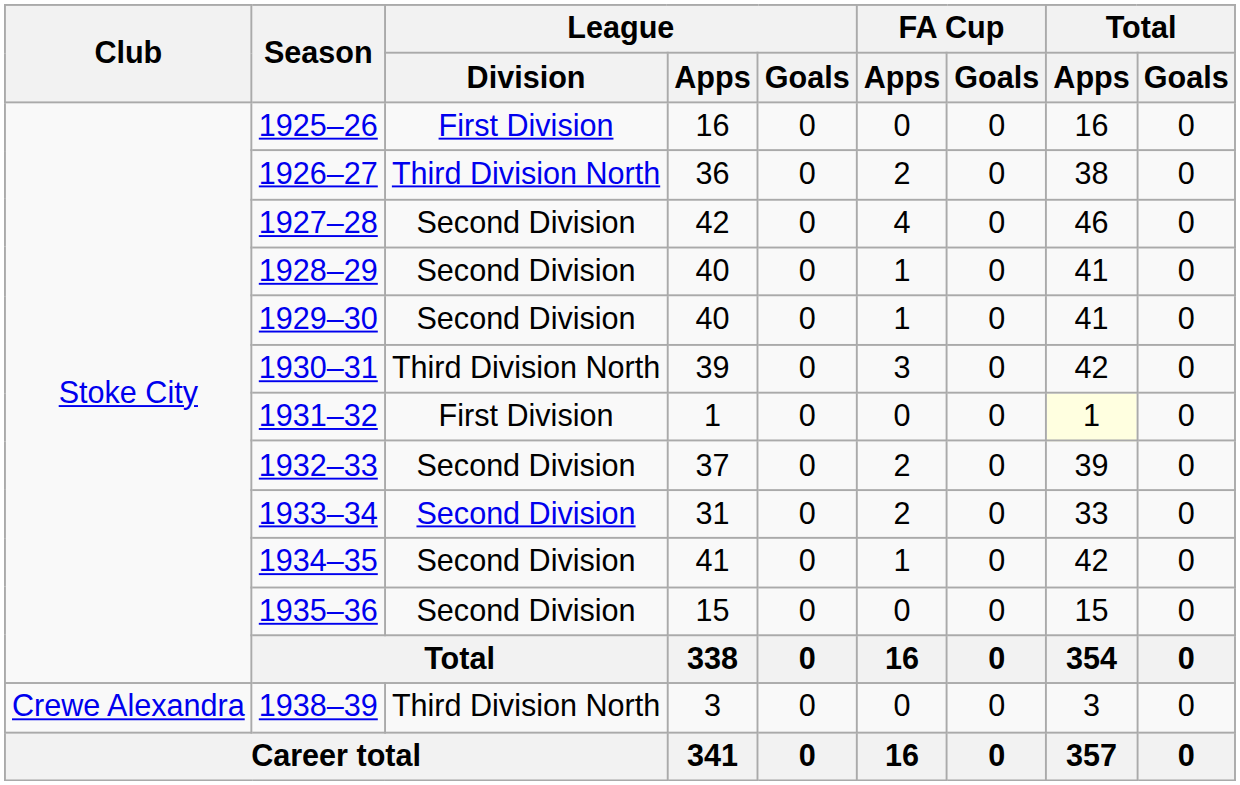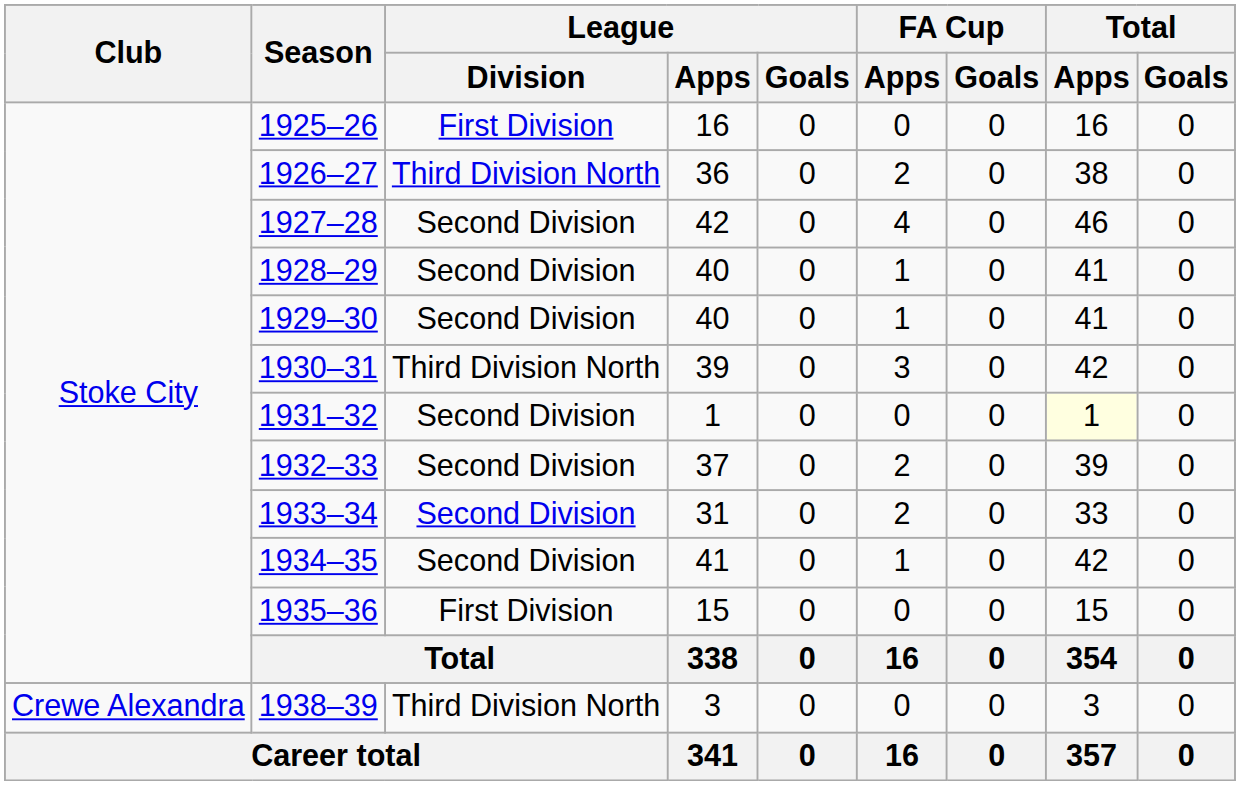 <table class="wikitable" style="text-align: center;">
 <tr>
 <th rowspan="2">Club</th>
 <th rowspan="2">Season</th>
 <th colspan="3">League</th>
 <th colspan="2">FA Cup</th>
 <th colspan="2">Total</th>
 </tr>
 <tr>
 <th>Division</th>
 <th>Apps</th>
 <th>Goals</th>
 <th>Apps</th>
 <th>Goals</th>
 <th>Apps</th>
 <th>Goals</th>
 </tr>
 <tr>
 <td rowspan="12"><a href='#'>Stoke City</a></td>
 <td><a href='#'>1925–26</a></td>
 <td><a href='#'>First Division</a></td>
 <td>16</td>
 <td>0</td>
 <td>0</td>
 <td>0</td>
 <td>16</td>
 <td>0</td>
 </tr>
 <tr>
 <td><a href='#'>1926–27</a></td>
 <td><a href='#'>Third Division North</a></td>
 <td>36</td>
 <td>0</td>
 <td>2</td>
 <td>0</td>
 <td>38</td>
 <td>0</td>
 </tr>
 <tr>
 <td><a href='#'>1927–28</a></td>
 <td>Second Division</td>
 <td>42</td>
 <td>0</td>
 <td>4</td>
 <td>0</td>
 <td>46</td>
 <td>0</td>
 </tr>
 <tr>
 <td><a href='#'>1928–29</a></td>
 <td>Second Division</td>
 <td>40</td>
 <td>0</td>
 <td>1</td>
 <td>0</td>
 <td>41</td>
 <td>0</td>
 </tr>
 <tr>
 <td><a href='#'>1929–30</a></td>
 <td>Second Division</td>
 <td>40</td>
 <td>0</td>
 <td>1</td>
 <td>0</td>
 <td>41</td>
 <td>0</td>
 </tr>
 <tr>
 <td><a href='#'>1930–31</a></td>
 <td>Third Division North</td>
 <td>39</td>
 <td>0</td>
 <td>3</td>
 <td>0</td>
 <td>42</td>
 <td>0</td>
 </tr>
 <tr>
 <td><a href='#'>1931–32</a></td>
-<td>First Division</td>
+<td>Second Division</td>
 <td>1</td>
 <td>0</td>
 <td>0</td>
 <td>0</td>
 <td style="background: lightyellow;">1</td>
 <td>0</td>
 </tr>
 <tr>
 <td><a href='#'>1932–33</a></td>
 <td>Second Division</td>
 <td>37</td>
 <td>0</td>
 <td>2</td>
 <td>0</td>
 <td>39</td>
 <td>0</td>
 </tr>
 <tr>
 <td><a href='#'>1933–34</a></td>
 <td><a href='#'>Second Division</a></td>
 <td>31</td>
 <td>0</td>
 <td>2</td>
 <td>0</td>
 <td>33</td>
 <td>0</td>
 </tr>
 <tr>
 <td><a href='#'>1934–35</a></td>
 <td>Second Division</td>
 <td>41</td>
 <td>0</td>
 <td>1</td>
 <td>0</td>
 <td>42</td>
 <td>0</td>
 </tr>
 <tr>
 <td><a href='#'>1935–36</a></td>
-<td>Second Division</td>
+<td>First Division</td>
 <td>15</td>
 <td>0</td>
 <td>0</td>
 <td>0</td>
 <td>15</td>
 <td>0</td>
 </tr>
 <tr>
 <th colspan="2">Total</th>
 <th>338</th>
 <th>0</th>
 <th>16</th>
 <th>0</th>
 <th>354</th>
 <th>0</th>
 </tr>
 <tr>
 <td><a href='#'>Crewe Alexandra</a></td>
 <td><a href='#'>1938–39</a></td>
 <td>Third Division North</td>
 <td>3</td>
 <td>0</td>
 <td>0</td>
 <td>0</td>
 <td>3</td>
 <td>0</td>
 </tr>
 <tr>
 <th colspan="3">Career total</th>
 <th>341</th>
 <th>0</th>
 <th>16</th>
 <th>0</th>
 <th>357</th>
 <th>0</th>
 </tr>
 </table>
